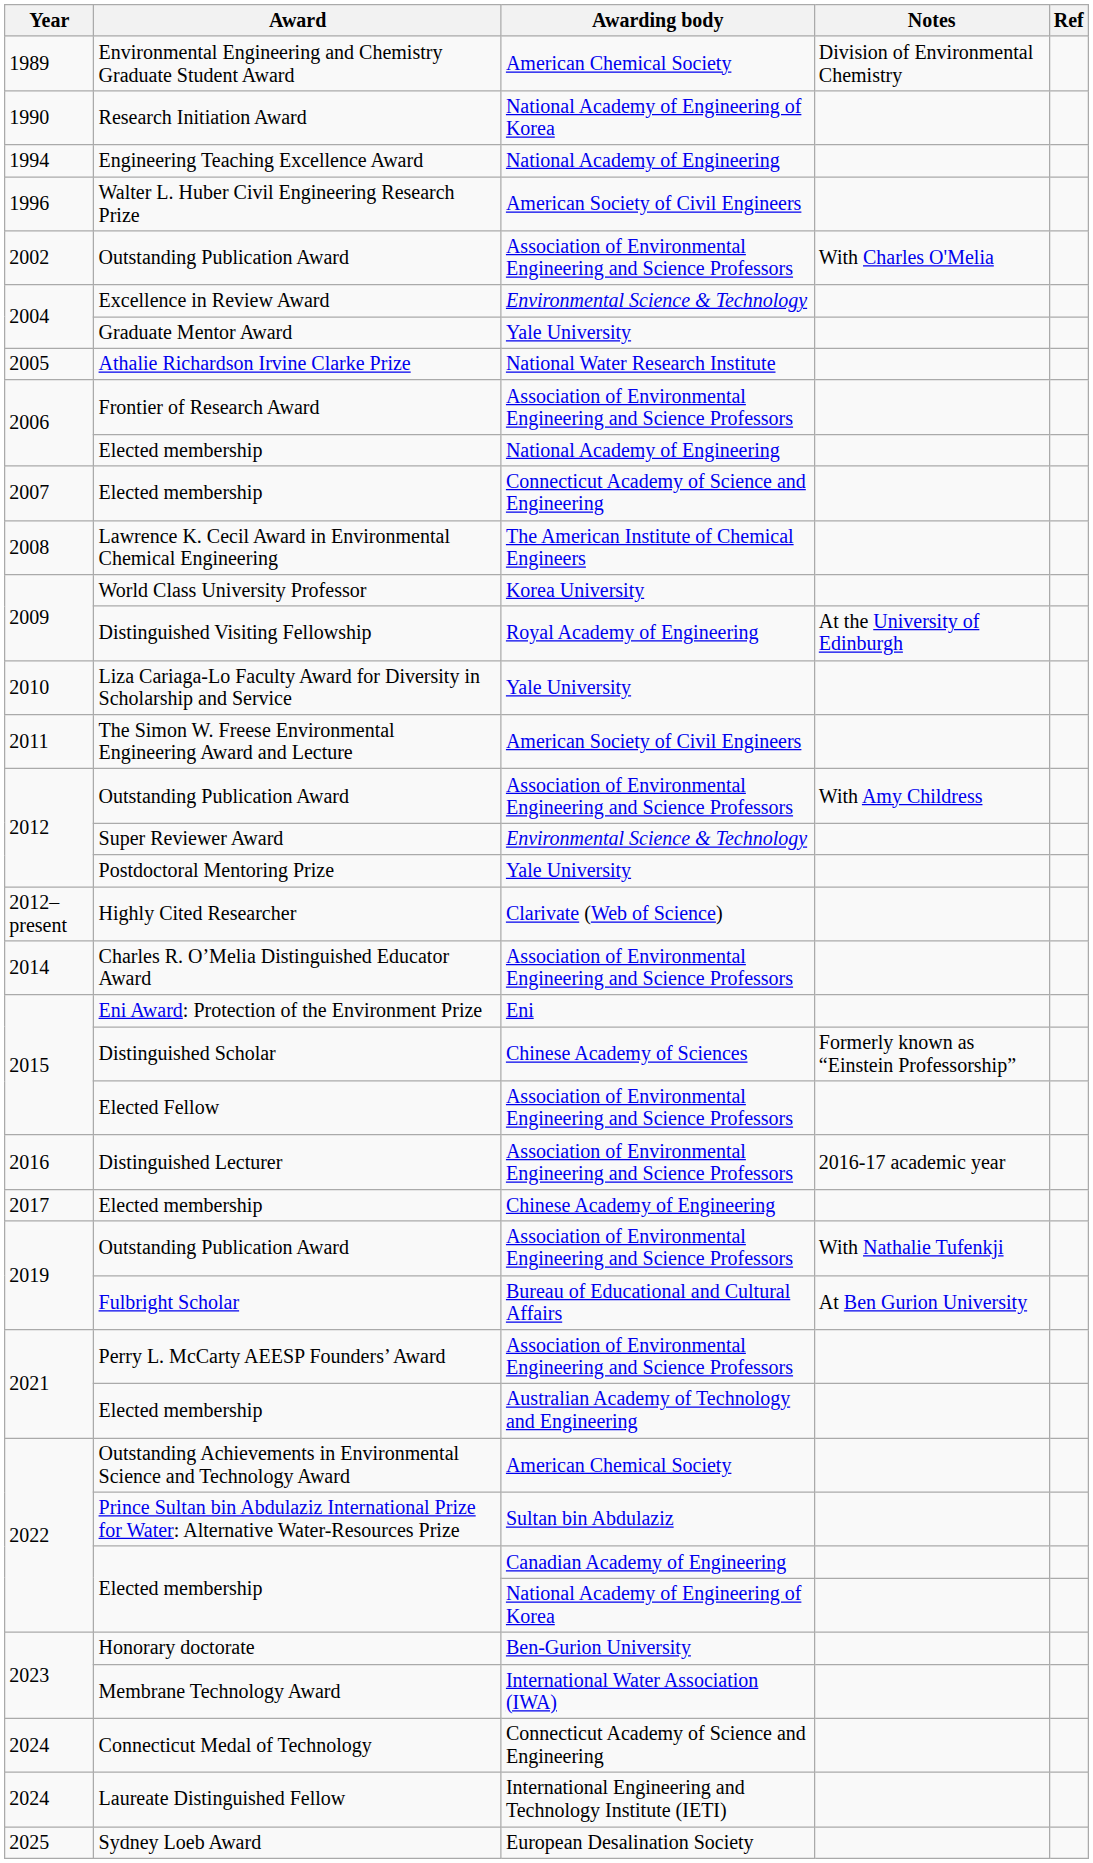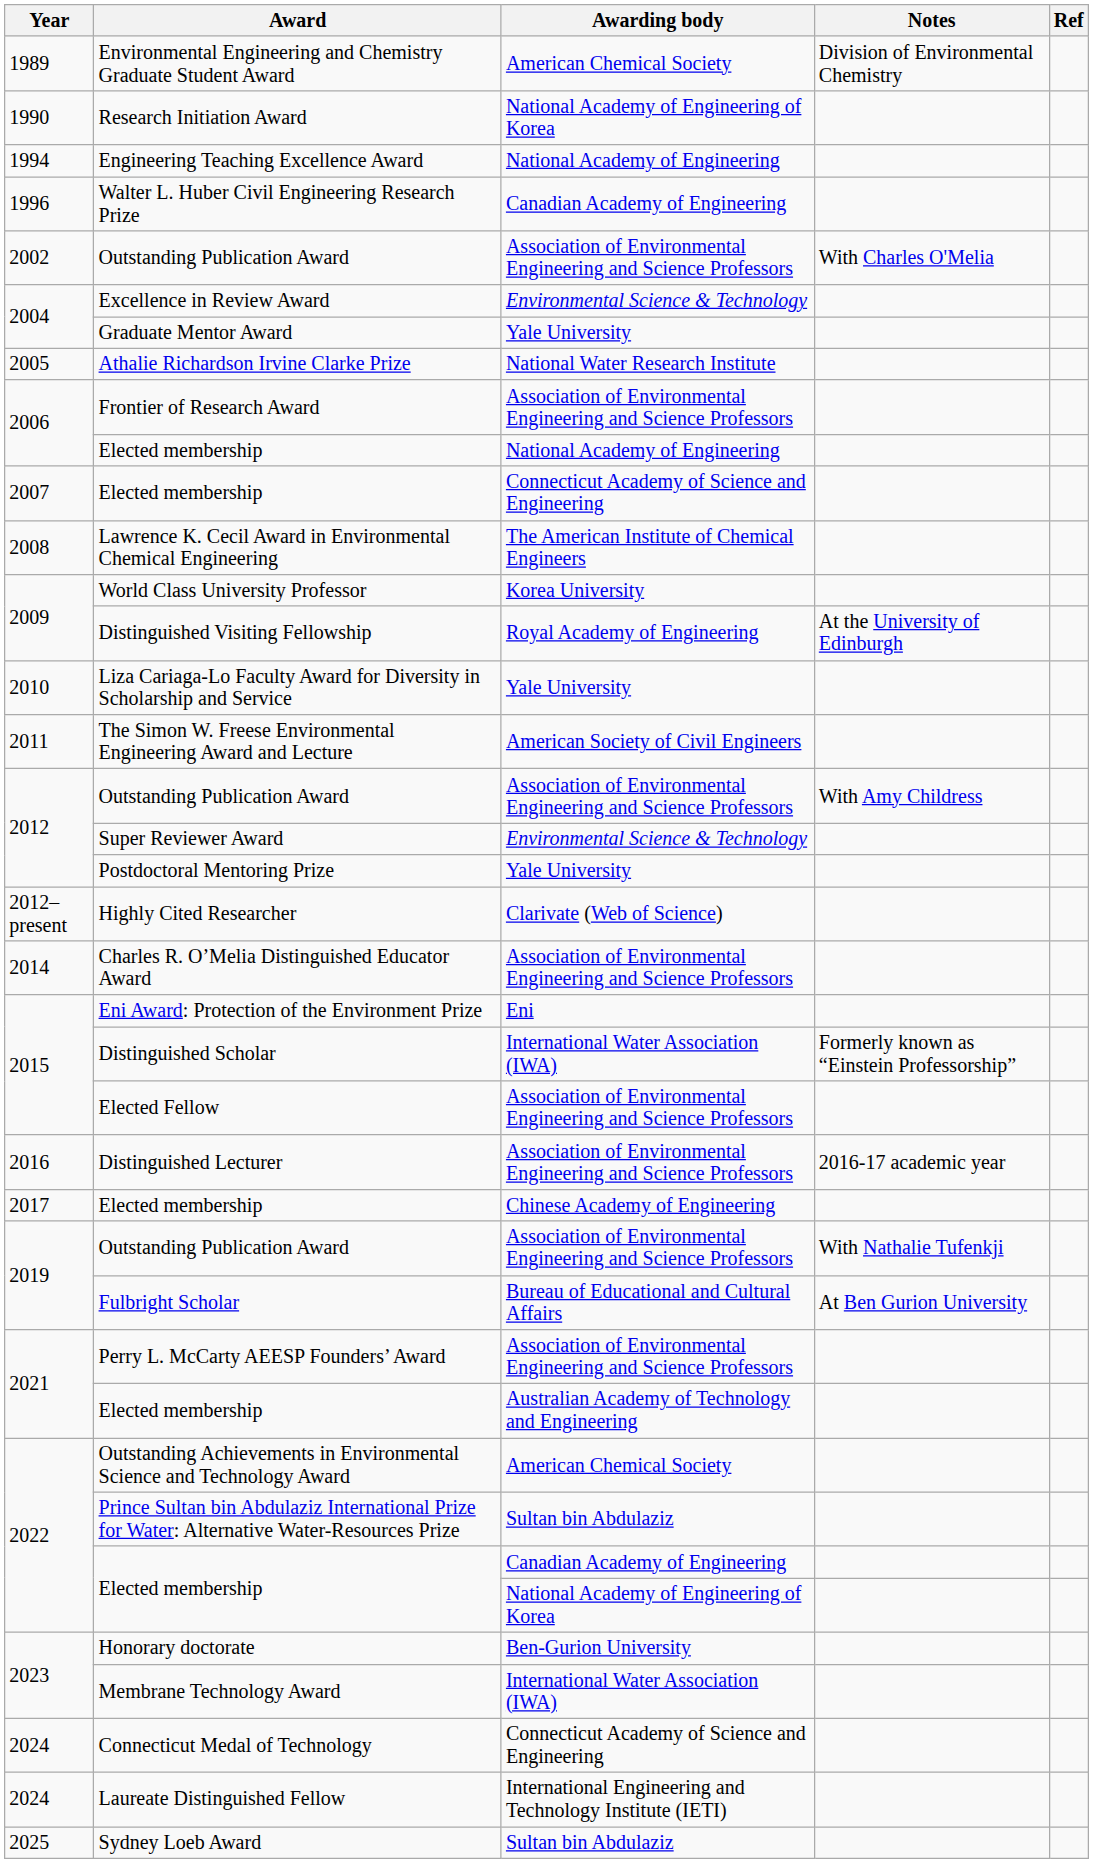 <table class="wikitable sortable">
 <tr>
 <th>Year</th>
 <th>Award</th>
 <th>Awarding body</th>
 <th>Notes</th>
 <th class="unsortable">Ref</th>
 </tr>
 <tr>
 <td>1989</td>
 <td>Environmental Engineering and Chemistry Graduate Student Award</td>
 <td><a href='#'>American Chemical Society</a></td>
 <td>Division of Environmental Chemistry</td>
 <td></td>
 </tr>
 <tr>
 <td>1990</td>
 <td>Research Initiation Award</td>
 <td><a href='#'>National Academy of Engineering of Korea</a></td>
 <td></td>
 <td></td>
 </tr>
 <tr>
 <td>1994</td>
 <td>Engineering Teaching Excellence Award</td>
 <td><a href='#'>National Academy of Engineering</a></td>
 <td></td>
 <td></td>
 </tr>
 <tr>
 <td>1996</td>
 <td>Walter L. Huber Civil Engineering Research Prize</td>
-<td><a href='#'>American Society of Civil Engineers</a></td>
+<td><a href='#'>Canadian Academy of Engineering</a></td>
 <td></td>
 <td></td>
 </tr>
 <tr>
 <td>2002</td>
 <td>Outstanding Publication Award</td>
 <td><a href='#'>Association of Environmental Engineering and Science Professors</a></td>
 <td>With <a href='#'>Charles O'Melia</a></td>
 <td></td>
 </tr>
 <tr>
 <td rowspan="2">2004</td>
 <td>Excellence in Review Award</td>
 <td><em><a href='#'>Environmental Science & Technology</a></em></td>
 <td></td>
 <td></td>
 </tr>
 <tr>
 <td>Graduate Mentor Award</td>
 <td><a href='#'>Yale University</a></td>
 <td></td>
 <td></td>
 </tr>
 <tr>
 <td>2005</td>
 <td><a href='#'>Athalie Richardson Irvine Clarke Prize</a></td>
 <td><a href='#'>National Water Research Institute</a></td>
 <td></td>
 <td></td>
 </tr>
 <tr>
 <td rowspan="2">2006</td>
 <td>Frontier of Research Award</td>
 <td><a href='#'>Association of Environmental Engineering and Science Professors</a></td>
 <td></td>
 <td></td>
 </tr>
 <tr>
 <td>Elected membership</td>
 <td><a href='#'>National Academy of Engineering</a></td>
 <td></td>
 <td></td>
 </tr>
 <tr>
 <td>2007</td>
 <td>Elected membership</td>
 <td><a href='#'>Connecticut Academy of Science and Engineering</a></td>
 <td></td>
 <td></td>
 </tr>
 <tr>
 <td>2008</td>
 <td>Lawrence K. Cecil Award in Environmental Chemical Engineering</td>
 <td><a href='#'>The American Institute of Chemical Engineers</a></td>
 <td></td>
 <td></td>
 </tr>
 <tr>
 <td rowspan="2">2009</td>
 <td>World Class University Professor</td>
 <td><a href='#'>Korea University</a></td>
 <td></td>
 <td></td>
 </tr>
 <tr>
 <td>Distinguished Visiting Fellowship</td>
 <td><a href='#'>Royal Academy of Engineering</a></td>
 <td>At the <a href='#'>University of Edinburgh</a></td>
 <td></td>
 </tr>
 <tr>
 <td>2010</td>
 <td>Liza Cariaga-Lo Faculty Award for Diversity in Scholarship and Service</td>
 <td><a href='#'>Yale University</a></td>
 <td></td>
 <td></td>
 </tr>
 <tr>
 <td>2011</td>
 <td>The Simon W. Freese Environmental Engineering Award and Lecture</td>
 <td><a href='#'>American Society of Civil Engineers</a></td>
 <td></td>
 <td></td>
 </tr>
 <tr>
 <td rowspan="3">2012</td>
 <td>Outstanding Publication Award</td>
 <td><a href='#'>Association of Environmental Engineering and Science Professors</a></td>
 <td>With <a href='#'>Amy Childress</a></td>
 <td></td>
 </tr>
 <tr>
 <td>Super Reviewer Award</td>
 <td><em><a href='#'>Environmental Science & Technology</a></em></td>
 <td></td>
 <td></td>
 </tr>
 <tr>
 <td>Postdoctoral Mentoring Prize</td>
 <td><a href='#'>Yale University</a></td>
 <td></td>
 <td></td>
 </tr>
 <tr>
 <td>2012–present</td>
 <td>Highly Cited Researcher</td>
 <td><a href='#'>Clarivate</a> (<a href='#'>Web of Science</a>)</td>
 <td></td>
 <td></td>
 </tr>
 <tr>
 <td>2014</td>
 <td>Charles R. O’Melia Distinguished Educator Award</td>
 <td><a href='#'>Association of Environmental Engineering and Science Professors</a></td>
 <td></td>
 <td></td>
 </tr>
 <tr>
 <td rowspan="3">2015</td>
 <td><a href='#'>Eni Award</a>: Protection of the Environment Prize</td>
 <td><a href='#'>Eni</a></td>
 <td></td>
 <td></td>
 </tr>
 <tr>
 <td>Distinguished Scholar</td>
-<td><a href='#'>Chinese Academy of Sciences</a></td>
+<td><a href='#'>International Water Association (IWA)</a></td>
 <td>Formerly known as “Einstein Professorship”</td>
 <td></td>
 </tr>
 <tr>
 <td>Elected Fellow</td>
 <td><a href='#'>Association of Environmental Engineering and Science Professors</a></td>
 <td></td>
 <td></td>
 </tr>
 <tr>
 <td>2016</td>
 <td>Distinguished Lecturer</td>
 <td><a href='#'>Association of Environmental Engineering and Science Professors</a></td>
 <td>2016-17 academic year</td>
 <td></td>
 </tr>
 <tr>
 <td>2017</td>
 <td>Elected membership</td>
 <td><a href='#'>Chinese Academy of Engineering</a></td>
 <td></td>
 <td></td>
 </tr>
 <tr>
 <td rowspan="2">2019</td>
 <td>Outstanding Publication Award</td>
 <td><a href='#'>Association of Environmental Engineering and Science Professors</a></td>
 <td>With <a href='#'>Nathalie Tufenkji</a></td>
 <td></td>
 </tr>
 <tr>
 <td><a href='#'>Fulbright Scholar</a></td>
 <td><a href='#'>Bureau of Educational and Cultural Affairs</a></td>
 <td>At <a href='#'>Ben Gurion University</a></td>
 <td></td>
 </tr>
 <tr>
 <td rowspan="2">2021</td>
 <td>Perry L. McCarty AEESP Founders’ Award</td>
 <td><a href='#'>Association of Environmental Engineering and Science Professors</a></td>
 <td></td>
 <td></td>
 </tr>
 <tr>
 <td>Elected membership</td>
 <td><a href='#'>Australian Academy of Technology and Engineering</a></td>
 <td></td>
 <td></td>
 </tr>
 <tr>
 <td rowspan="4">2022</td>
 <td>Outstanding Achievements in Environmental Science and Technology Award</td>
 <td><a href='#'>American Chemical Society</a></td>
 <td></td>
 <td></td>
 </tr>
 <tr>
 <td><a href='#'>Prince Sultan bin Abdulaziz International Prize for Water</a>: Alternative Water-Resources Prize</td>
 <td><a href='#'>Sultan bin Abdulaziz</a></td>
 <td></td>
 <td></td>
 </tr>
 <tr>
 <td rowspan="2">Elected membership</td>
 <td><a href='#'>Canadian Academy of Engineering</a></td>
 <td></td>
 <td></td>
 </tr>
 <tr>
 <td><a href='#'>National Academy of Engineering of Korea</a></td>
 <td></td>
 <td></td>
 </tr>
 <tr>
 <td rowspan="2">2023</td>
 <td>Honorary doctorate</td>
 <td><a href='#'>Ben-Gurion University</a></td>
 <td></td>
 <td></td>
 </tr>
 <tr>
 <td>Membrane Technology Award</td>
 <td><a href='#'>International Water Association (IWA)</a></td>
 <td></td>
 <td></td>
 </tr>
 <tr>
 <td>2024</td>
 <td>Connecticut Medal of Technology</td>
 <td>Connecticut Academy of Science and Engineering</td>
 <td></td>
 <td></td>
 </tr>
 <tr>
 <td>2024</td>
 <td>Laureate Distinguished Fellow</td>
 <td>International Engineering and Technology Institute (IETI)</td>
 <td></td>
 <td></td>
 </tr>
 <tr>
 <td>2025</td>
 <td>Sydney Loeb Award</td>
-<td>European Desalination Society</td>
+<td><a href='#'>Sultan bin Abdulaziz</a></td>
 <td></td>
 <td></td>
 </tr>
 </table>
